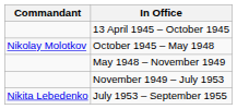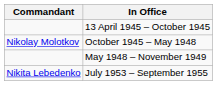 <table class="wikitable sortable">
 <tr>
 <th>Commandant</th>
 <th>In Office</th>
 </tr>
 <tr>
 <td></td>
 <td>13 April 1945 – October 1945</td>
 </tr>
 <tr>
 <td><a href='#'>Nikolay Molotkov</a></td>
 <td>October 1945 – May 1948</td>
 </tr>
 <tr>
 <td></td>
 <td>May 1948 – November 1949</td>
 </tr>
 <tr>
-<td></td>
-<td>November 1949 – July 1953</td>
-</tr>
-<tr>
 <td><a href='#'>Nikita Lebedenko</a></td>
 <td>July 1953 – September 1955</td>
 </tr>
 </table>
